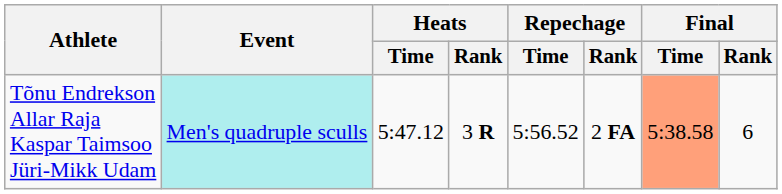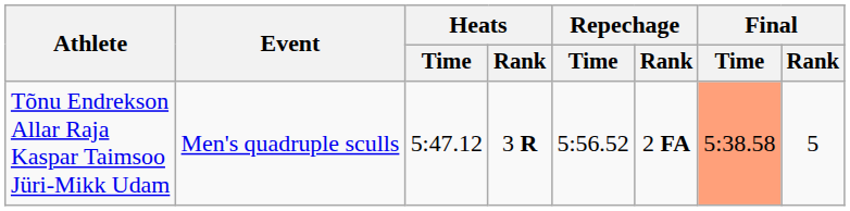 <table class="wikitable" style="font-size:90%">
 <tr>
 <th rowspan="2">Athlete</th>
 <th rowspan="2">Event</th>
 <th colspan="2">Heats</th>
 <th colspan="2">Repechage</th>
 <th colspan="2">Final</th>
 </tr>
 <tr style="font-size:95%">
 <th>Time</th>
 <th>Rank</th>
 <th>Time</th>
 <th>Rank</th>
 <th>Time</th>
 <th>Rank</th>
 </tr>
 <tr align=center>
 <td align=left><a href='#'>Tõnu Endrekson</a><br><a href='#'>Allar Raja</a><br><a href='#'>Kaspar Taimsoo</a><br><a href='#'>Jüri-Mikk Udam</a></td>
-<td align=left style="background: paleturquoise;"><a href='#'>Men's quadruple sculls</a></td>
+<td align=left><a href='#'>Men's quadruple sculls</a></td>
 <td>5:47.12</td>
 <td>3 <strong>R</strong></td>
 <td>5:56.52</td>
 <td>2 <strong>FA</strong></td>
 <td style="background: lightsalmon;">5:38.58</td>
-<td>6</td>
+<td>5</td>
 </tr>
 </table>
